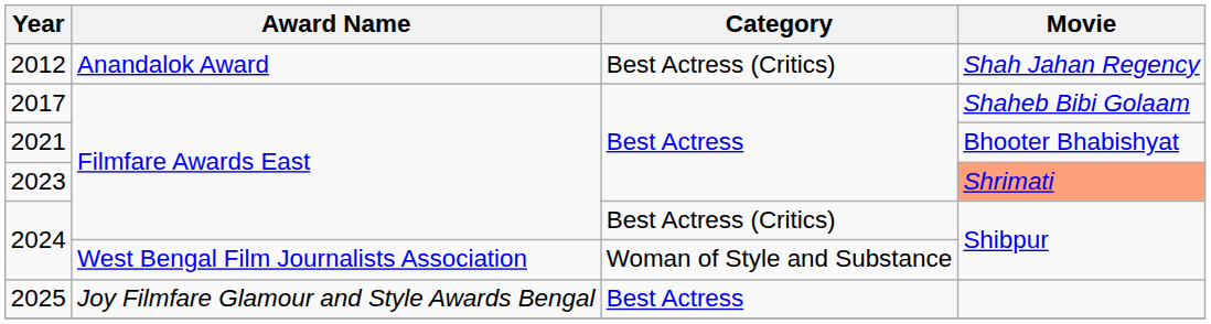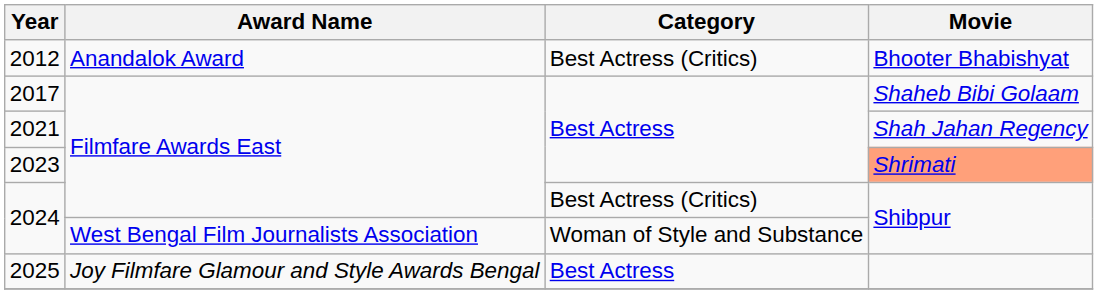 <table class="wikitable sortable plainrowheaders">
 <tr>
 <th scope="col">Year</th>
 <th scope="col">Award Name</th>
 <th scope="col">Category</th>
 <th scope="col">Movie</th>
 </tr>
 <tr>
 <td>2012</td>
 <td><a href='#'>Anandalok Award</a></td>
 <td>Best Actress (Critics)</td>
-<td><em><a href='#'>Shah Jahan Regency</a></em></td>
+<td><a href='#'>Bhooter Bhabishyat</a></td>
 </tr>
 <tr>
 <td>2017</td>
 <td rowspan="4"><a href='#'>Filmfare Awards East</a></td>
 <td rowspan="3"><a href='#'>Best Actress</a></td>
 <td><em><a href='#'>Shaheb Bibi Golaam</a></em></td>
 </tr>
 <tr>
 <td>2021</td>
-<td><a href='#'>Bhooter Bhabishyat</a></td>
+<td><em><a href='#'>Shah Jahan Regency</a></em></td>
 </tr>
 <tr>
 <td>2023</td>
 <td style="background: lightsalmon;"><em><a href='#'>Shrimati</a></em></td>
 </tr>
 <tr>
 <td rowspan="2">2024</td>
 <td>Best Actress (Critics)</td>
 <td rowspan="2"><a href='#'>Shibpur</a></td>
 </tr>
 <tr>
 <td><a href='#'>West Bengal Film Journalists Association</a></td>
 <td>Woman of Style and Substance</td>
 </tr>
 <tr>
 <td>2025</td>
 <td><em>Joy Filmfare Glamour and Style Awards Bengal</em></td>
 <td><a href='#'>Best Actress</a></td>
 <td></td>
 </tr>
 <tr>
 </tr>
 </table>
